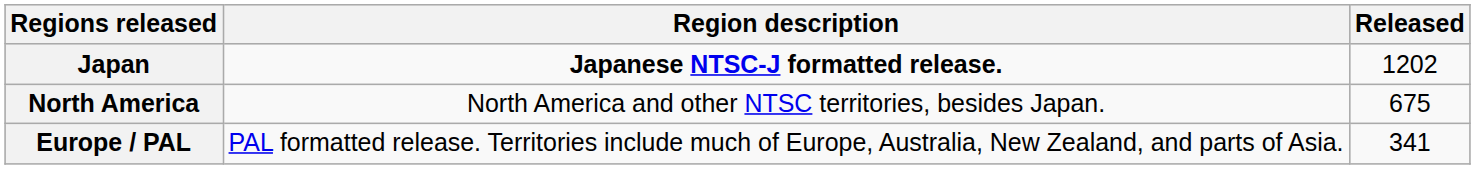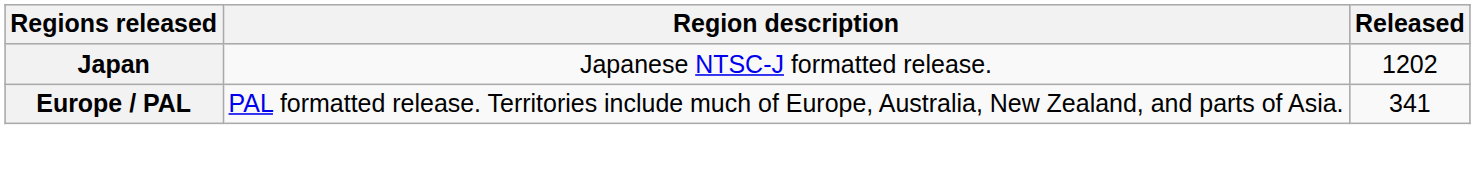 <table class="wikitable plainrowheaders" width="auto" style="margin:1em auto; text-align:center;">
 <tr>
 <th scope="col">Regions released</th>
 <th scope="col">Region description</th>
 <th scope="col">Released</th>
 </tr>
 <tr>
 <th>Japan</th>
-<td><strong>Japanese <a href='#'>NTSC-J</a> formatted release.</strong></td>
+<td>Japanese <a href='#'>NTSC-J</a> formatted release.</td>
 <td>1202</td>
-</tr>
-<tr>
-<th>North America</th>
-<td>North America and other <a href='#'>NTSC</a> territories, besides Japan.</td>
-<td>675</td>
 </tr>
 <tr>
 <th>Europe / PAL</th>
 <td><a href='#'>PAL</a> formatted release. Territories include much of Europe, Australia, New Zealand, and parts of Asia.</td>
 <td>341</td>
 </tr>
 </table>
